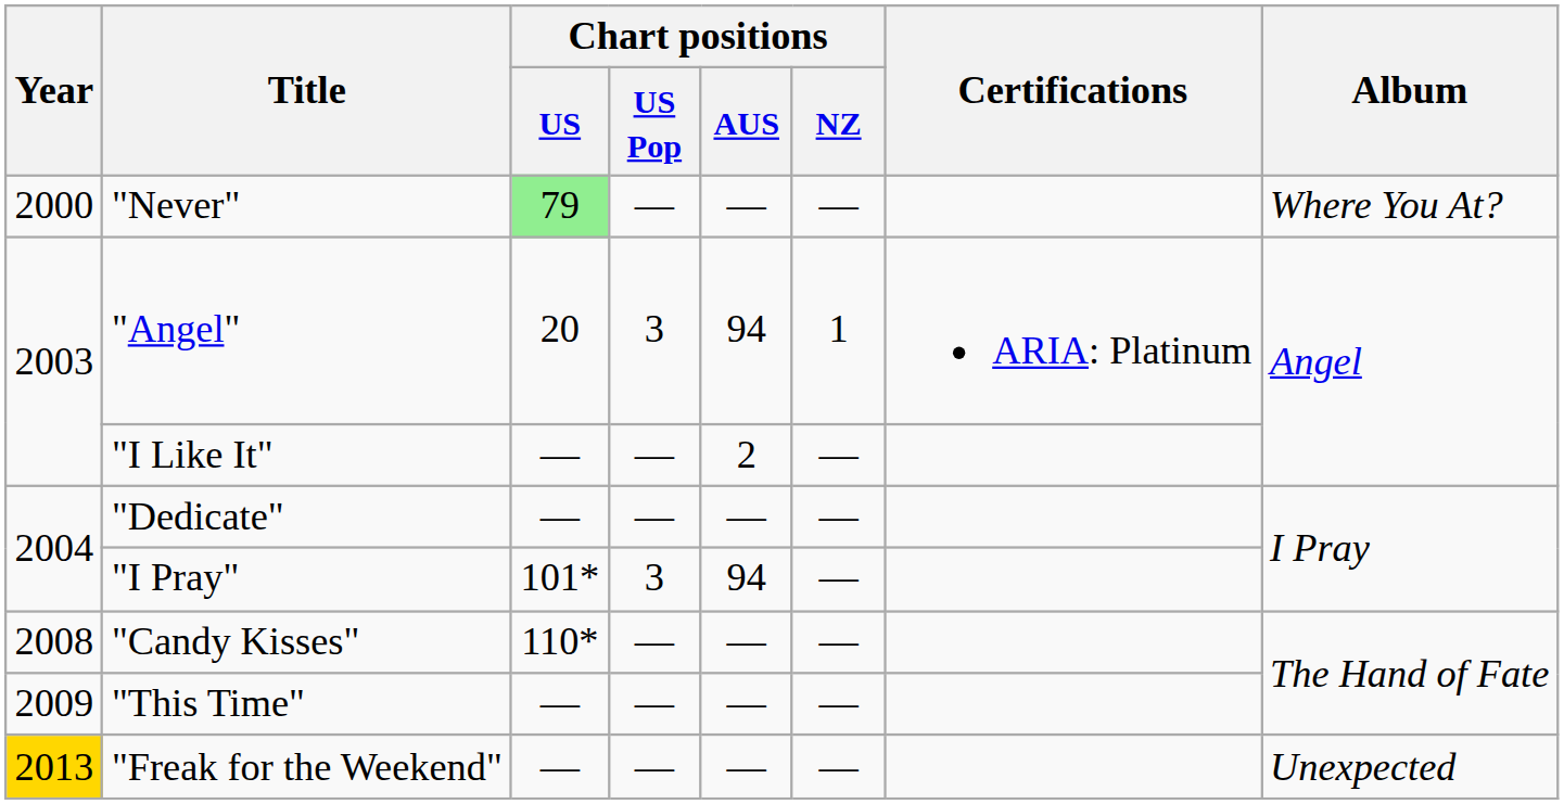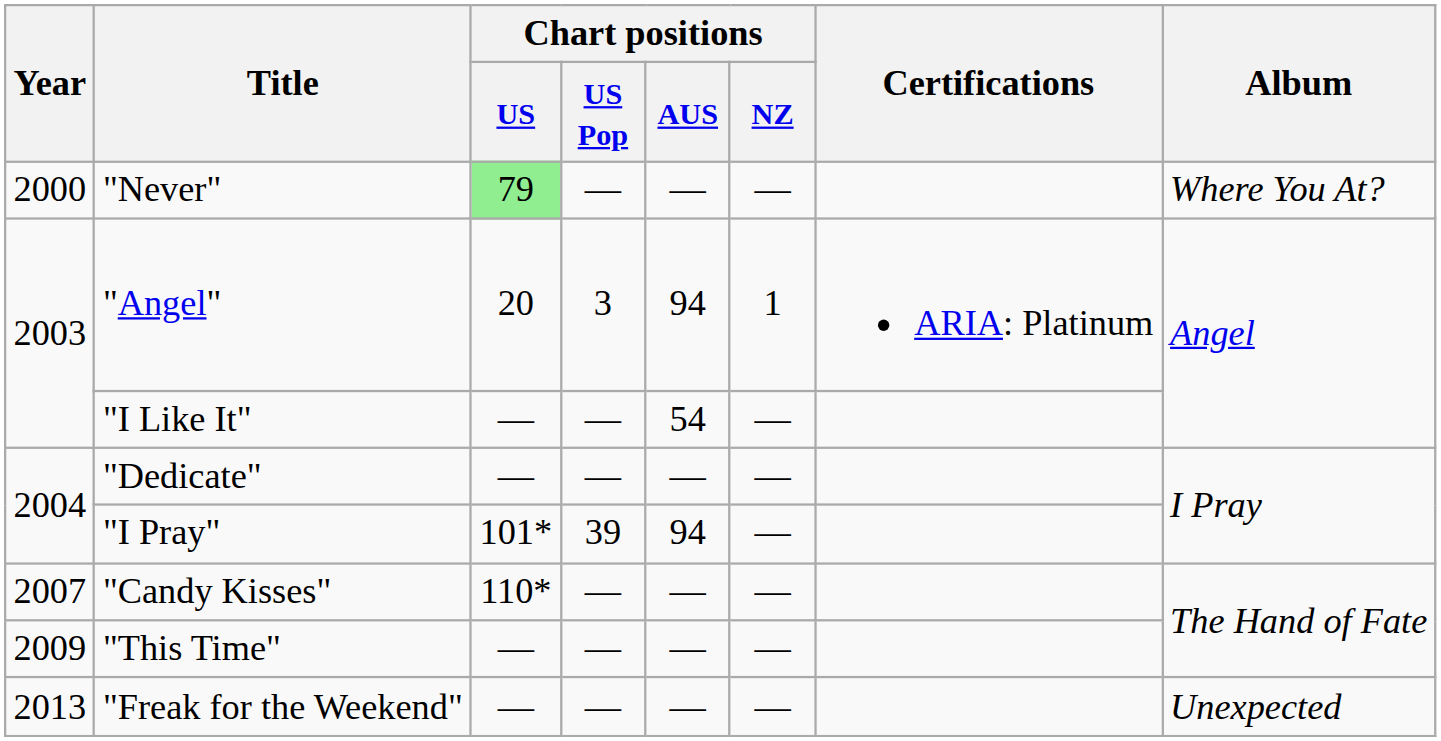 <table class="wikitable">
 <tr>
 <th rowspan="2">Year</th>
 <th rowspan="2">Title</th>
 <th colspan="4">Chart positions</th>
 <th rowspan="2">Certifications</th>
 <th rowspan="2">Album</th>
 </tr>
 <tr>
 <th width="30"><small><a href='#'>US</a></small></th>
 <th width="30"><small><a href='#'>US Pop</a></small></th>
 <th width="30"><small><a href='#'>AUS</a></small><br></th>
 <th width="30"><small><a href='#'>NZ</a></small><br></th>
 </tr>
 <tr>
 <td>2000</td>
 <td>"Never"</td>
 <td align="center" style="background: lightgreen;">79</td>
 <td align="center">—</td>
 <td align="center">—</td>
 <td align="center">—</td>
 <td></td>
 <td><em>Where You At?</em></td>
 </tr>
 <tr>
 <td rowspan="2">2003</td>
 <td>"<a href='#'>Angel</a>"</td>
 <td align="center">20</td>
 <td align="center">3</td>
 <td align="center">94</td>
 <td align="center">1</td>
 <td><br><ul><li><a href='#'>ARIA</a>: Platinum</li></ul></td>
 <td rowspan="2"><em><a href='#'>Angel</a></em></td>
 </tr>
 <tr>
 <td>"I Like It"</td>
 <td align="center">—</td>
 <td align="center">—</td>
-<td align="center">2</td>
+<td align="center">54</td>
 <td align="center">—</td>
 <td></td>
 </tr>
 <tr>
 <td rowspan="2">2004</td>
 <td>"Dedicate"</td>
 <td align="center">—</td>
 <td align="center">—</td>
 <td align="center">—</td>
 <td align="center">—</td>
 <td></td>
 <td rowspan="2"><em>I Pray</em></td>
 </tr>
 <tr>
 <td>"I Pray"</td>
 <td align="center">101*</td>
-<td align="center">3</td>
+<td align="center">39</td>
 <td align="center">94</td>
 <td align="center">—</td>
 <td></td>
 </tr>
 <tr>
-<td>2008</td>
+<td>2007</td>
 <td>"Candy Kisses"</td>
 <td align="center">110*</td>
 <td align="center">—</td>
 <td align="center">—</td>
 <td align="center">—</td>
 <td></td>
 <td rowspan="2"><em>The Hand of Fate</em></td>
 </tr>
 <tr>
 <td>2009</td>
 <td>"This Time"</td>
 <td align="center">—</td>
 <td align="center">—</td>
 <td align="center">—</td>
 <td align="center">—</td>
 <td></td>
 </tr>
 <tr>
-<td style="background: gold;">2013</td>
+<td>2013</td>
 <td>"Freak for the Weekend"</td>
 <td align="center">—</td>
 <td align="center">—</td>
 <td align="center">—</td>
 <td align="center">—</td>
 <td></td>
 <td><em>Unexpected</em></td>
 </tr>
 </table>
